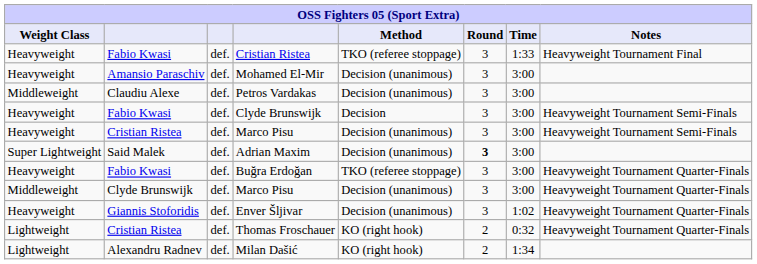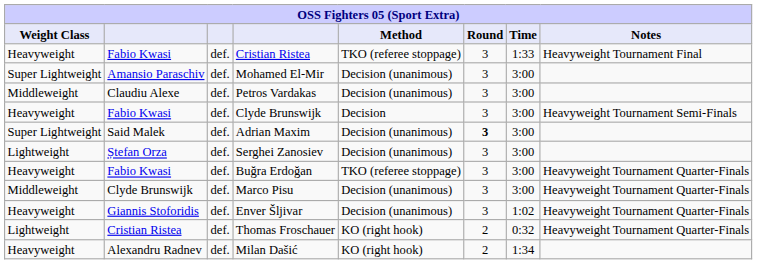 <table class="wikitable" style="font-size: 70%;">
 <tr>
 <th colspan="8" style="background-color: #ccf; color: #000080; text-align: center;"><strong>OSS Fighters 05 (Sport Extra)</strong></th>
 </tr>
 <tr>
 <th colspan="1" style="background-color: #E6E8FA; color: #000000; text-align: center;">Weight Class</th>
 <th colspan="1" style="background-color: #E6E8FA; color: #000000; text-align: center;"></th>
 <th colspan="1" style="background-color: #E6E8FA; color: #000000; text-align: center;"></th>
 <th colspan="1" style="background-color: #E6E8FA; color: #000000; text-align: center;"></th>
 <th colspan="1" style="background-color: #E6E8FA; color: #000000; text-align: center;">Method</th>
 <th colspan="1" style="background-color: #E6E8FA; color: #000000; text-align: center;">Round</th>
 <th colspan="1" style="background-color: #E6E8FA; color: #000000; text-align: center;">Time</th>
 <th colspan="1" style="background-color: #E6E8FA; color: #000000; text-align: center;">Notes</th>
 </tr>
 <tr>
 <td>Heavyweight</td>
 <td> <a href='#'>Fabio Kwasi</a></td>
 <td align=center>def.</td>
 <td> <a href='#'>Cristian Ristea</a></td>
 <td>TKO (referee stoppage)</td>
 <td align=center>3</td>
 <td align=center>1:33</td>
 <td>Heavyweight Tournament Final</td>
 </tr>
 <tr>
-<td>Heavyweight</td>
+<td>Super Lightweight</td>
 <td> <a href='#'>Amansio Paraschiv</a></td>
 <td align=center>def.</td>
 <td> Mohamed El-Mir</td>
 <td>Decision (unanimous)</td>
 <td align=center>3</td>
 <td align=center>3:00</td>
 <td></td>
 </tr>
 <tr>
 <td>Middleweight</td>
 <td> Claudiu Alexe</td>
 <td align=center>def.</td>
 <td> Petros Vardakas</td>
 <td>Decision (unanimous)</td>
 <td align=center>3</td>
 <td align=center>3:00</td>
 <td></td>
 </tr>
 <tr>
 <td>Heavyweight</td>
 <td> <a href='#'>Fabio Kwasi</a></td>
 <td align=center>def.</td>
 <td> Clyde Brunswijk</td>
 <td>Decision</td>
 <td align=center>3</td>
 <td align=center>3:00</td>
 <td>Heavyweight Tournament Semi-Finals</td>
 </tr>
 <tr>
-<td>Heavyweight</td>
-<td> <a href='#'>Cristian Ristea</a></td>
-<td align=center>def.</td>
-<td> Marco Pisu</td>
-<td>Decision (unanimous)</td>
-<td align=center>3</td>
-<td align=center>3:00</td>
-<td>Heavyweight Tournament Semi-Finals</td>
-</tr>
-<tr>
 <td>Super Lightweight</td>
 <td> Said Malek</td>
 <td align=center>def.</td>
 <td> Adrian Maxim</td>
 <td>Decision (unanimous)</td>
 <td align=center><strong>3</strong></td>
+<td align=center>3:00</td>
+<td></td>
+</tr>
+<tr>
+<td>Lightweight</td>
+<td> <a href='#'>Ștefan Orza</a></td>
+<td align=center>def.</td>
+<td> Serghei Zanosiev</td>
+<td>Decision (unanimous)</td>
+<td align=center>3</td>
 <td align=center>3:00</td>
 <td></td>
 </tr>
 <tr>
 <td>Heavyweight</td>
 <td> <a href='#'>Fabio Kwasi</a></td>
 <td align=center>def.</td>
 <td> Buğra Erdoğan</td>
 <td>TKO (referee stoppage)</td>
 <td align=center>3</td>
 <td align=center>3:00</td>
 <td>Heavyweight Tournament Quarter-Finals</td>
 </tr>
 <tr>
 <td>Middleweight</td>
 <td> Clyde Brunswijk</td>
 <td align=center>def.</td>
 <td> Marco Pisu</td>
 <td>Decision (unanimous)</td>
 <td align=center>3</td>
 <td align=center>3:00</td>
 <td>Heavyweight Tournament Quarter-Finals</td>
 </tr>
 <tr>
 <td>Heavyweight</td>
 <td> <a href='#'>Giannis Stoforidis</a></td>
 <td align=center>def.</td>
 <td> Enver Šljivar</td>
 <td>Decision (unanimous)</td>
 <td align=center>3</td>
 <td align=center>1:02</td>
 <td>Heavyweight Tournament Quarter-Finals</td>
 </tr>
 <tr>
 <td>Lightweight</td>
 <td> <a href='#'>Cristian Ristea</a></td>
 <td align=center>def.</td>
 <td> Thomas Froschauer</td>
 <td>KO (right hook)</td>
 <td align=center>2</td>
 <td align=center>0:32</td>
 <td>Heavyweight Tournament Quarter-Finals</td>
 </tr>
 <tr>
-<td>Lightweight</td>
+<td>Heavyweight</td>
 <td> Alexandru Radnev</td>
 <td align=center>def.</td>
 <td> Milan Dašić</td>
 <td>KO (right hook)</td>
 <td align=center>2</td>
 <td align=center>1:34</td>
 <td></td>
 </tr>
 </table>
